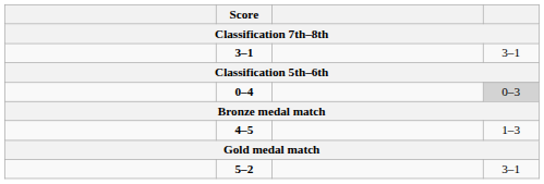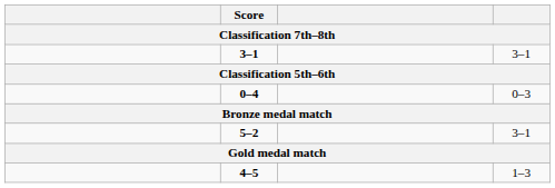 <table class="wikitable" style="text-align: left; ">
 <tr>
 <th align="right" width="270"></th>
 <th width="65">Score</th>
 <th align="left" width="270"></th>
 <th width="65"></th>
 </tr>
 <tr>
 <th colspan=4>Classification 7th–8th</th>
 </tr>
 <tr>
 <td><strong></strong></td>
 <td align="center"><strong>3–1</strong></td>
 <td></td>
 <td align=center>3–1 <strong></strong></td>
 </tr>
 <tr>
 <th colspan=4>Classification 5th–6th</th>
 </tr>
 <tr>
 <td></td>
 <td align="center"><strong>0–4</strong></td>
 <td><strong></strong></td>
-<td align=center style="background: lightgrey;">0–3 <strong></strong></td>
+<td align=center>0–3 <strong></strong></td>
 </tr>
 <tr>
 <th colspan=4>Bronze medal match</th>
+</tr>
+<tr>
+<td><strong></strong></td>
+<td align="center"><strong>5–2</strong></td>
+<td></td>
+<td align=center>3–1 <strong></strong></td>
+</tr>
+<tr>
+<th colspan=4>Gold medal match</th>
 </tr>
 <tr>
 <td></td>
 <td align="center"><strong>4–5</strong></td>
 <td><strong></strong></td>
 <td align=center>1–3 <strong></strong></td>
 </tr>
-<tr>
-<th colspan=4>Gold medal match</th>
-</tr>
-<tr>
-<td><strong></strong></td>
-<td align="center"><strong>5–2</strong></td>
-<td></td>
-<td align=center>3–1 <strong></strong></td>
-</tr>
 </table>
